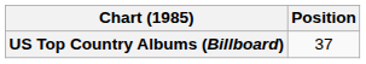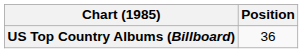 <table class="wikitable plainrowheaders" style="text-align:center">
 <tr>
 <th scope="col">Chart (1985)</th>
 <th scope="col">Position</th>
 </tr>
 <tr>
 <th scope="row">US Top Country Albums (<em>Billboard</em>)</th>
-<td>37</td>
+<td>36</td>
 </tr>
 </table>
